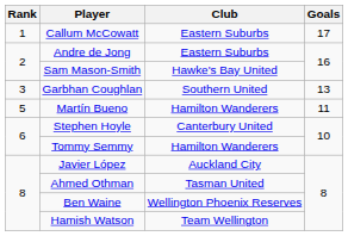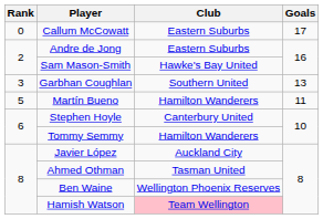 <table class="wikitable" style="text-align:center">
 <tr>
 <th>Rank</th>
 <th>Player</th>
 <th>Club</th>
 <th>Goals</th>
 </tr>
 <tr>
-<td>1</td>
+<td>0</td>
 <td> <a href='#'>Callum McCowatt</a></td>
 <td><a href='#'>Eastern Suburbs</a></td>
 <td>17</td>
 </tr>
 <tr>
 <td rowspan=2>2</td>
 <td> <a href='#'>Andre de Jong</a></td>
 <td><a href='#'>Eastern Suburbs</a></td>
 <td rowspan=2>16</td>
 </tr>
 <tr>
 <td> <a href='#'>Sam Mason-Smith</a></td>
 <td><a href='#'>Hawke's Bay United</a></td>
 </tr>
 <tr>
 <td>3</td>
 <td> <a href='#'>Garbhan Coughlan</a></td>
 <td><a href='#'>Southern United</a></td>
 <td>13</td>
 </tr>
 <tr>
 <td>5</td>
 <td> <a href='#'>Martín Bueno</a></td>
 <td><a href='#'>Hamilton Wanderers</a></td>
 <td>11</td>
 </tr>
 <tr>
 <td rowspan=2>6</td>
 <td> <a href='#'>Stephen Hoyle</a></td>
 <td><a href='#'>Canterbury United</a></td>
 <td rowspan=2>10</td>
 </tr>
 <tr>
 <td> <a href='#'>Tommy Semmy</a></td>
 <td><a href='#'>Hamilton Wanderers</a></td>
 </tr>
 <tr>
 <td rowspan=4>8</td>
 <td> <a href='#'>Javier López</a></td>
 <td><a href='#'>Auckland City</a></td>
 <td rowspan=4>8</td>
 </tr>
 <tr>
 <td> <a href='#'>Ahmed Othman</a></td>
 <td><a href='#'>Tasman United</a></td>
 </tr>
 <tr>
 <td> <a href='#'>Ben Waine</a></td>
 <td><a href='#'>Wellington Phoenix Reserves</a></td>
 </tr>
 <tr>
 <td> <a href='#'>Hamish Watson</a></td>
-<td><a href='#'>Team Wellington</a></td>
+<td style="background: pink;"><a href='#'>Team Wellington</a></td>
 </tr>
 </table>
